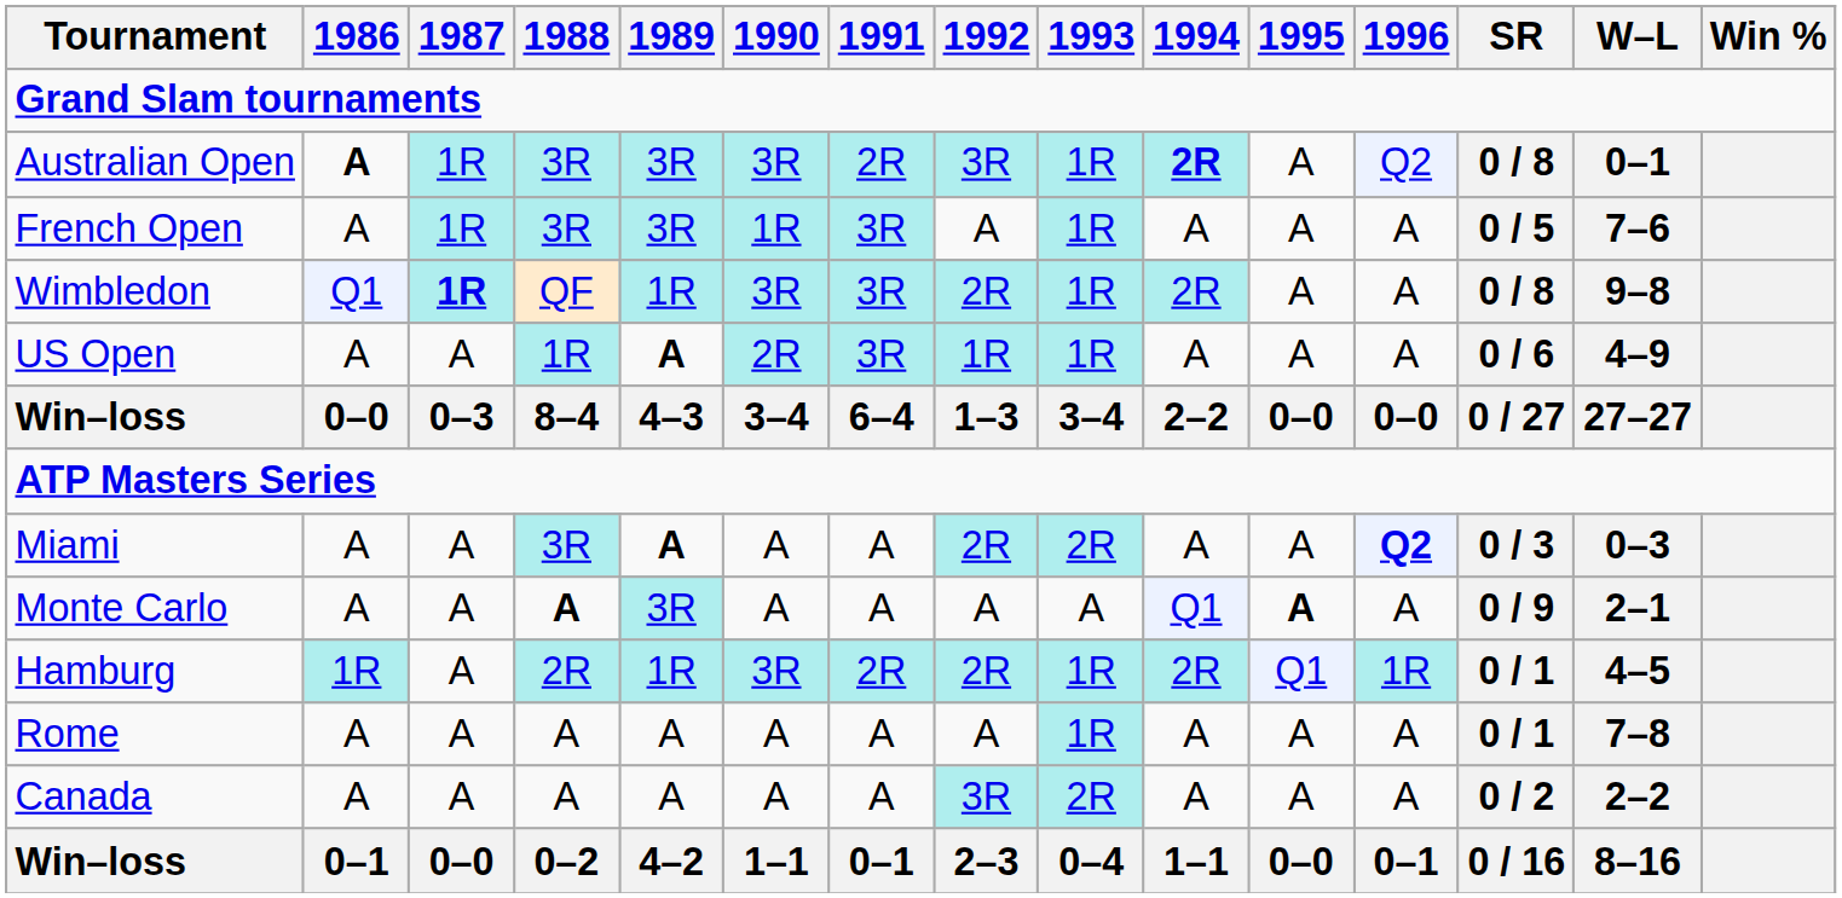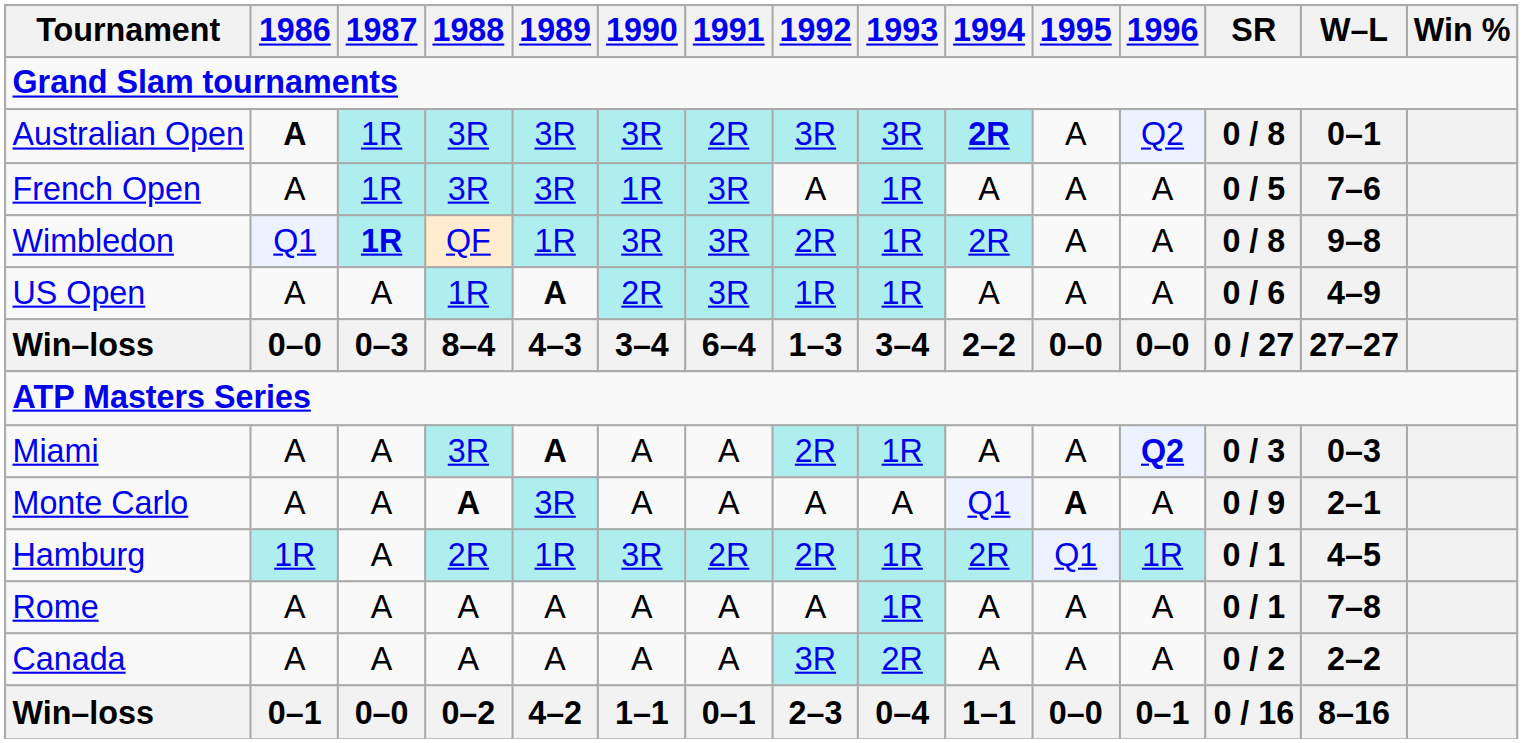 <table class=wikitable style=text-align:center;font-size:97%>
 <tr>
 <th>Tournament</th>
 <th><a href='#'>1986</a></th>
 <th><a href='#'>1987</a></th>
 <th><a href='#'>1988</a></th>
 <th><a href='#'>1989</a></th>
 <th><a href='#'>1990</a></th>
 <th><a href='#'>1991</a></th>
 <th><a href='#'>1992</a></th>
 <th><a href='#'>1993</a></th>
 <th><a href='#'>1994</a></th>
 <th><a href='#'>1995</a></th>
 <th><a href='#'>1996</a></th>
 <th>SR</th>
 <th>W–L</th>
 <th>Win %</th>
 </tr>
 <tr>
 <td colspan=23 align=left><strong><a href='#'>Grand Slam tournaments</a></strong></td>
 </tr>
 <tr>
 <td align=left><a href='#'>Australian Open</a></td>
 <td><strong>A</strong></td>
 <td bgcolor=afeeee><a href='#'>1R</a></td>
 <td bgcolor=afeeee><a href='#'>3R</a></td>
 <td bgcolor=afeeee><a href='#'>3R</a></td>
 <td bgcolor=afeeee><a href='#'>3R</a></td>
 <td bgcolor=afeeee><a href='#'>2R</a></td>
 <td bgcolor=afeeee><a href='#'>3R</a></td>
-<td bgcolor=afeeee><a href='#'>1R</a></td>
+<td bgcolor=afeeee><a href='#'>3R</a></td>
 <td bgcolor=afeeee><strong><a href='#'>2R</a></strong></td>
 <td>A</td>
 <td bgcolor=ecf2ff><a href='#'>Q2</a></td>
 <th>0 / 8</th>
 <th>0–1</th>
 <th></th>
 </tr>
 <tr>
 <td align=left><a href='#'>French Open</a></td>
 <td>A</td>
 <td bgcolor=afeeee><a href='#'>1R</a></td>
 <td bgcolor=afeeee><a href='#'>3R</a></td>
 <td bgcolor=afeeee><a href='#'>3R</a></td>
 <td bgcolor=afeeee><a href='#'>1R</a></td>
 <td bgcolor=afeeee><a href='#'>3R</a></td>
 <td>A</td>
 <td bgcolor=afeeee><a href='#'>1R</a></td>
 <td>A</td>
 <td>A</td>
 <td>A</td>
 <th>0 / 5</th>
 <th>7–6</th>
 <th></th>
 </tr>
 <tr>
 <td align=left><a href='#'>Wimbledon</a></td>
 <td bgcolor=ecf2ff><a href='#'>Q1</a></td>
 <td bgcolor=afeeee><strong><a href='#'>1R</a></strong></td>
 <td bgcolor=ffebcd><a href='#'>QF</a></td>
 <td bgcolor=afeeee><a href='#'>1R</a></td>
 <td bgcolor=afeeee><a href='#'>3R</a></td>
 <td bgcolor=afeeee><a href='#'>3R</a></td>
 <td bgcolor=afeeee><a href='#'>2R</a></td>
 <td bgcolor=afeeee><a href='#'>1R</a></td>
 <td bgcolor=afeeee><a href='#'>2R</a></td>
 <td>A</td>
 <td>A</td>
 <th>0 / 8</th>
 <th>9–8</th>
 <th></th>
 </tr>
 <tr>
 <td align=left><a href='#'>US Open</a></td>
 <td>A</td>
 <td>A</td>
 <td bgcolor=afeeee><a href='#'>1R</a></td>
 <td><strong>A</strong></td>
 <td bgcolor=afeeee><a href='#'>2R</a></td>
 <td bgcolor=afeeee><a href='#'>3R</a></td>
 <td bgcolor=afeeee><a href='#'>1R</a></td>
 <td bgcolor=afeeee><a href='#'>1R</a></td>
 <td>A</td>
 <td>A</td>
 <td>A</td>
 <th>0 / 6</th>
 <th>4–9</th>
 <th></th>
 </tr>
 <tr>
 <th style=text-align:left>Win–loss</th>
 <th>0–0</th>
 <th>0–3</th>
 <th>8–4</th>
 <th>4–3</th>
 <th>3–4</th>
 <th>6–4</th>
 <th>1–3</th>
 <th>3–4</th>
 <th>2–2</th>
 <th>0–0</th>
 <th>0–0</th>
 <th>0 / 27</th>
 <th>27–27</th>
 <th></th>
 </tr>
 <tr>
 <td colspan=23 align=left><strong><a href='#'>ATP Masters Series</a></strong></td>
 </tr>
 <tr>
 <td align=left><a href='#'>Miami</a></td>
 <td>A</td>
 <td>A</td>
 <td bgcolor=afeeee><a href='#'>3R</a></td>
 <td><strong>A</strong></td>
 <td>A</td>
 <td>A</td>
 <td bgcolor=afeeee><a href='#'>2R</a></td>
-<td bgcolor=afeeee><a href='#'>2R</a></td>
+<td bgcolor=afeeee><a href='#'>1R</a></td>
 <td>A</td>
 <td>A</td>
 <td bgcolor=ecf2ff><strong><a href='#'>Q2</a></strong></td>
 <th>0 / 3</th>
 <th>0–3</th>
 <th></th>
 </tr>
 <tr>
 <td align=left><a href='#'>Monte Carlo</a></td>
 <td>A</td>
 <td>A</td>
 <td><strong>A</strong></td>
 <td bgcolor=afeeee><a href='#'>3R</a></td>
 <td>A</td>
 <td>A</td>
 <td>A</td>
 <td>A</td>
 <td bgcolor=ecf2ff><a href='#'>Q1</a></td>
 <td><strong>A</strong></td>
 <td>A</td>
 <th>0 / 9</th>
 <th>2–1</th>
 <th></th>
 </tr>
 <tr>
 <td align=left><a href='#'>Hamburg</a></td>
 <td bgcolor=afeeee><a href='#'>1R</a></td>
 <td>A</td>
 <td bgcolor=afeeee><a href='#'>2R</a></td>
 <td bgcolor=afeeee><a href='#'>1R</a></td>
 <td bgcolor=afeeee><a href='#'>3R</a></td>
 <td bgcolor=afeeee><a href='#'>2R</a></td>
 <td bgcolor=afeeee><a href='#'>2R</a></td>
 <td bgcolor=afeeee><a href='#'>1R</a></td>
 <td bgcolor=afeeee><a href='#'>2R</a></td>
 <td bgcolor=ecf2ff><a href='#'>Q1</a></td>
 <td bgcolor=afeeee><a href='#'>1R</a></td>
 <th>0 / 1</th>
 <th>4–5</th>
 <th></th>
 </tr>
 <tr>
 <td align=left><a href='#'>Rome</a></td>
 <td>A</td>
 <td>A</td>
 <td>A</td>
 <td>A</td>
 <td>A</td>
 <td>A</td>
 <td>A</td>
 <td bgcolor=afeeee><a href='#'>1R</a></td>
 <td>A</td>
 <td>A</td>
 <td>A</td>
 <th>0 / 1</th>
 <th>7–8</th>
 <th></th>
 </tr>
 <tr>
 <td align=left><a href='#'>Canada</a></td>
 <td>A</td>
 <td>A</td>
 <td>A</td>
 <td>A</td>
 <td>A</td>
 <td>A</td>
 <td bgcolor=afeeee><a href='#'>3R</a></td>
 <td bgcolor=afeeee><a href='#'>2R</a></td>
 <td>A</td>
 <td>A</td>
 <td>A</td>
 <th>0 / 2</th>
 <th>2–2</th>
 <th></th>
 </tr>
 <tr>
 <th style=text-align:left>Win–loss</th>
 <th>0–1</th>
 <th>0–0</th>
 <th>0–2</th>
 <th>4–2</th>
 <th>1–1</th>
 <th>0–1</th>
 <th>2–3</th>
 <th>0–4</th>
 <th>1–1</th>
 <th>0–0</th>
 <th>0–1</th>
 <th>0 / 16</th>
 <th>8–16</th>
 <th></th>
 </tr>
 </table>
